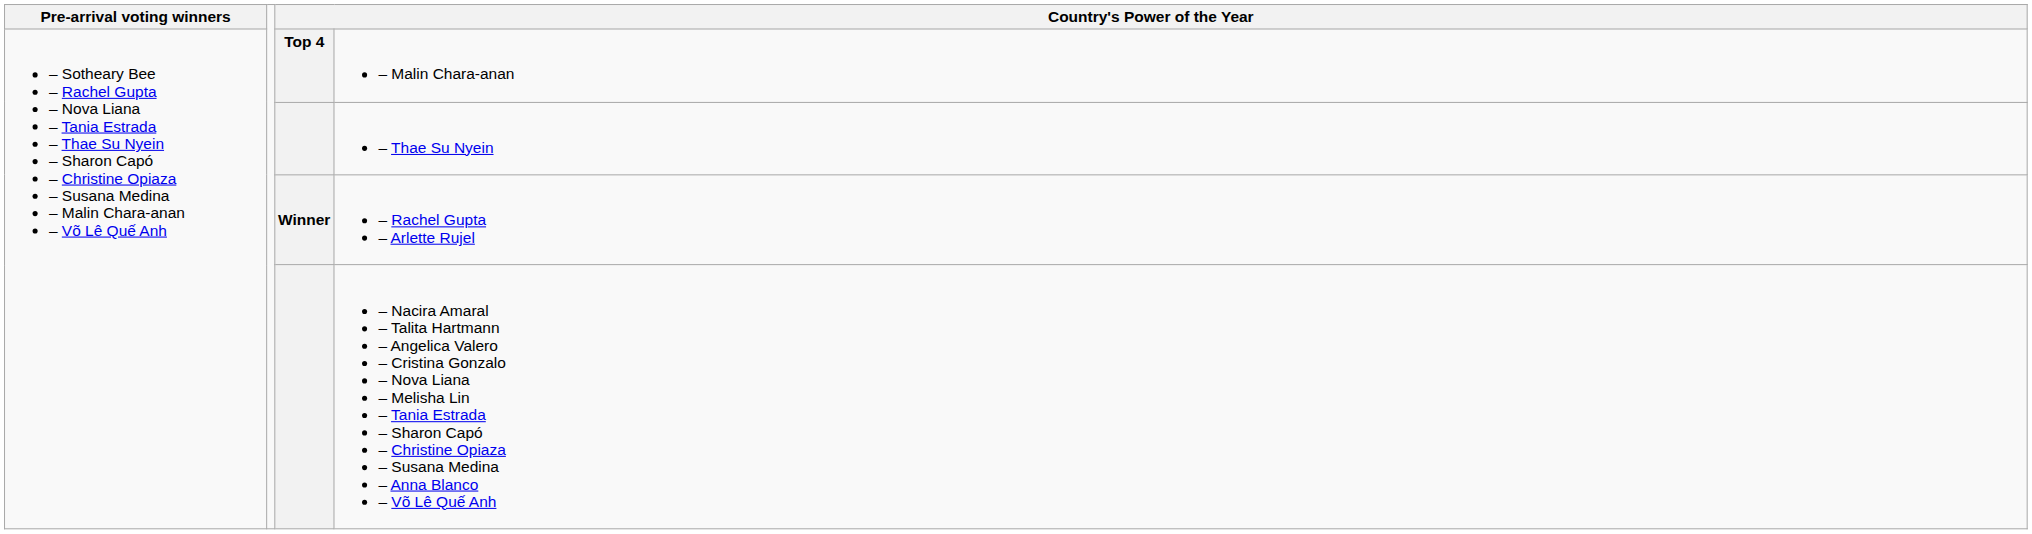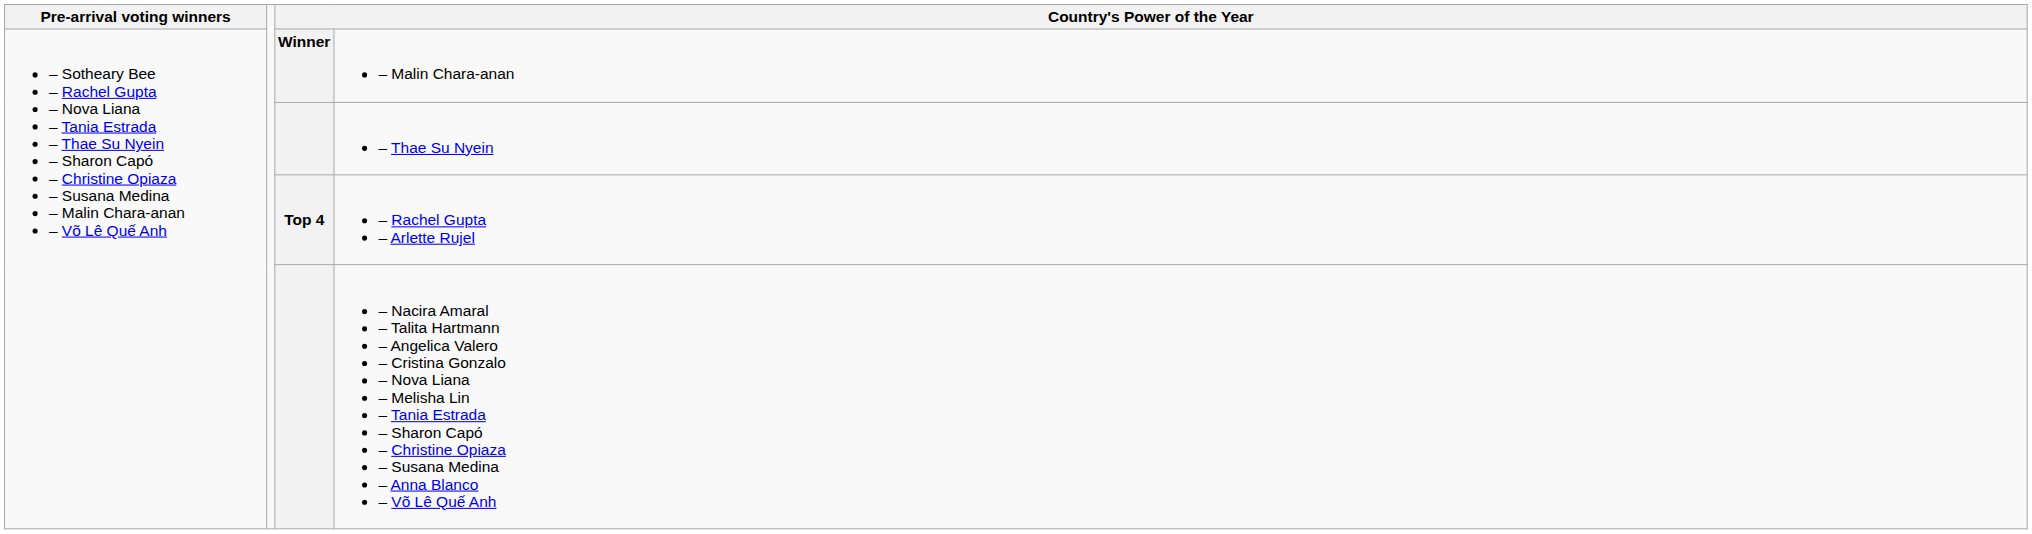 <table class="wikitable" style="font-size: 95%; width:100%;">
 <tr>
 <th width=250px>Pre-arrival voting winners</th>
 <td width=0.5px rowspan=6></td>
 <th colspan=2>Country's Power of the Year</th>
 </tr>
 <tr style="vertical-align: top;"|>
 <td rowspan=4><br><ul><li> – Sotheary Bee</li><li> – <a href='#'>Rachel Gupta</a></li><li> – Nova Liana</li><li> – <a href='#'>Tania Estrada</a></li><li> – <a href='#'>Thae Su Nyein</a></li><li> – Sharon Capó</li><li> – <a href='#'>Christine Opiaza</a></li><li> – Susana Medina</li><li> – Malin Chara-anan</li><li> – <a href='#'>Võ Lê Quế Anh</a></li></ul></td>
-<th>Top 4</th>
+<th width=30px>Winner</th>
 <td><br><ul><li> – Malin Chara-anan</li></ul></td>
 </tr>
 <tr>
 <th></th>
 <td><br><ul><li> – <a href='#'>Thae Su Nyein</a></li></ul></td>
 </tr>
 <tr>
-<th width=30px>Winner</th>
+<th>Top 4</th>
 <td><br><ul><li> – <a href='#'>Rachel Gupta</a></li><li> – <a href='#'>Arlette Rujel</a></li></ul></td>
 </tr>
 <tr>
 <th></th>
 <td><br><ul><li> – Nacira Amaral</li><li> – Talita Hartmann</li><li> – Angelica Valero</li><li> – Cristina Gonzalo</li><li> – Nova Liana</li><li> – Melisha Lin</li><li> – <a href='#'>Tania Estrada</a></li><li> – Sharon Capó</li><li> – <a href='#'>Christine Opiaza</a></li><li> – Susana Medina</li><li> – <a href='#'>Anna Blanco</a></li><li> – <a href='#'>Võ Lê Quế Anh</a></li></ul></td>
 </tr>
 </table>
